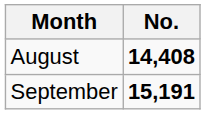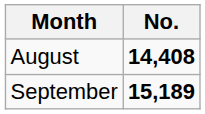 <table class="wikitable" align=right style="margin:0 0 1em 1em">
 <tr>
 <th>Month</th>
 <th>No.</th>
 </tr>
 <tr>
 <td>August</td>
 <td><strong>14,408</strong></td>
 </tr>
 <tr>
 <td>September</td>
-<td><strong>15,191</strong></td>
+<td><strong>15,189</strong></td>
 </tr>
 </table>
